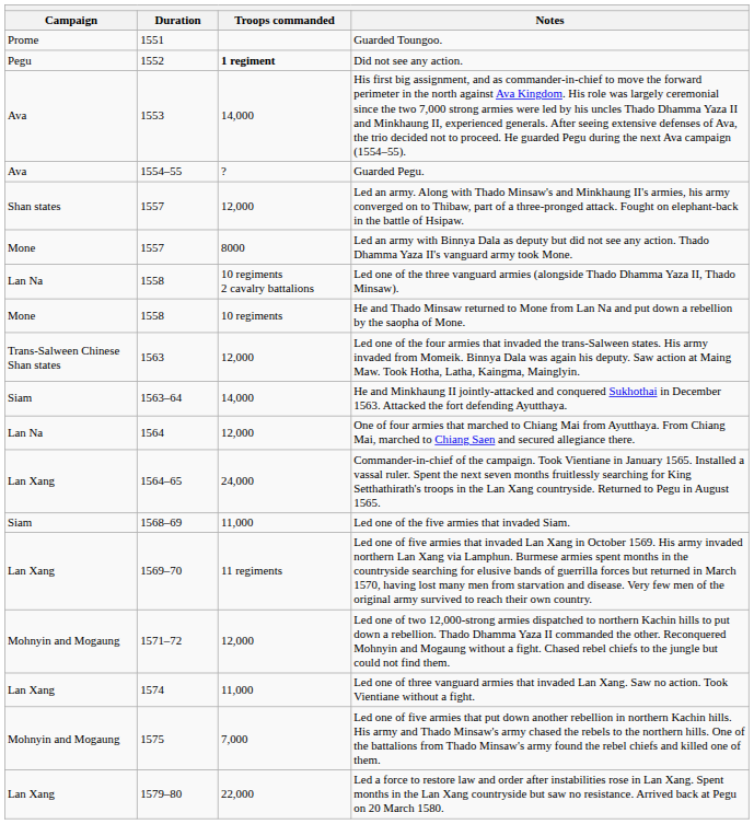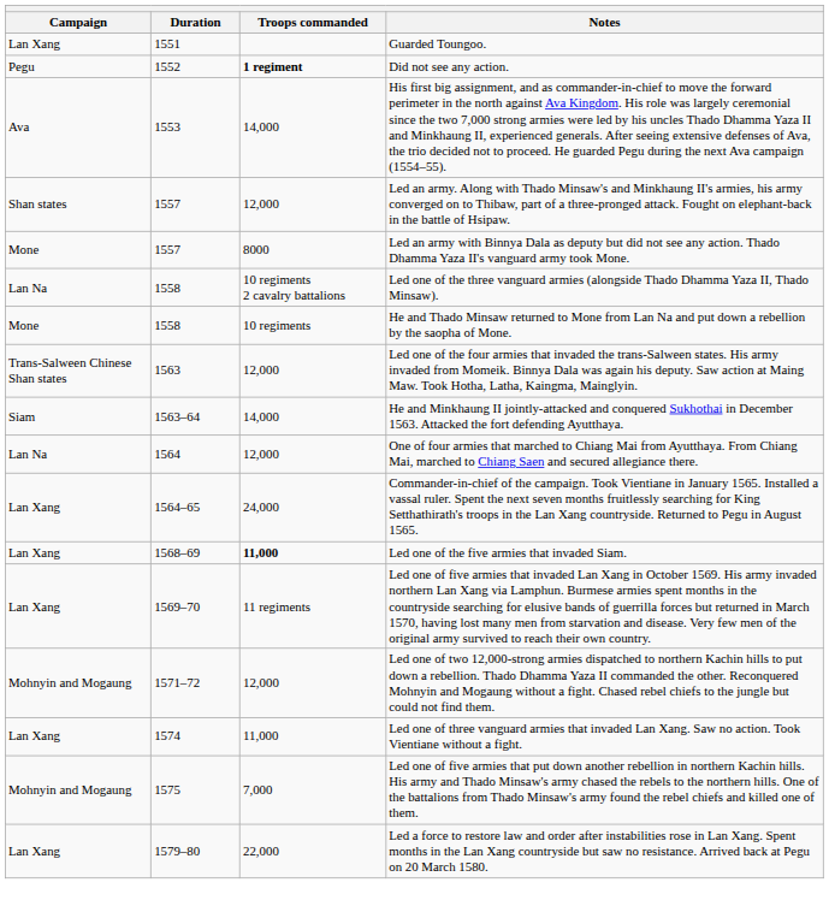 <table class="wikitable collapsible collapsed" style="min-width:60em; margin:0.3em auto; font-size:88%;">
 <tr>
 <th colspan=4></th>
 </tr>
 <tr>
 <th width=10%>Campaign</th>
 <th width=5%>Duration</th>
 <th width=10%>Troops commanded</th>
 <th width=30%>Notes</th>
 </tr>
 <tr>
-<td>Prome</td>
+<td>Lan Xang</td>
 <td>1551</td>
 <td></td>
 <td>Guarded Toungoo.</td>
 </tr>
 <tr>
 <td>Pegu</td>
 <td>1552</td>
 <td><strong>1 regiment</strong></td>
 <td>Did not see any action.</td>
 </tr>
 <tr>
 <td>Ava</td>
 <td>1553</td>
 <td>14,000</td>
 <td>His first big assignment, and as commander-in-chief to move the forward perimeter in the north against <a href='#'>Ava Kingdom</a>. His role was largely ceremonial since the two 7,000 strong armies were led by his uncles Thado Dhamma Yaza II and Minkhaung II, experienced generals. After seeing extensive defenses of Ava, the trio decided not to proceed. He guarded Pegu during the next Ava campaign (1554–55).</td>
-</tr>
-<tr>
-<td>Ava</td>
-<td>1554–55</td>
-<td>?</td>
-<td>Guarded Pegu.</td>
 </tr>
 <tr>
 <td>Shan states</td>
 <td>1557</td>
 <td>12,000</td>
 <td>Led an army. Along with Thado Minsaw's and Minkhaung II's armies, his army converged on to Thibaw, part of a three-pronged attack. Fought on elephant-back in the battle of Hsipaw.</td>
 </tr>
 <tr>
 <td>Mone</td>
 <td>1557</td>
 <td>8000</td>
 <td>Led an army with Binnya Dala as deputy but did not see any action. Thado Dhamma Yaza II's vanguard army took Mone.</td>
 </tr>
 <tr>
 <td>Lan Na</td>
 <td>1558</td>
 <td>10 regiments <br> 2 cavalry battalions</td>
 <td>Led one of the three vanguard armies (alongside Thado Dhamma Yaza II, Thado Minsaw).</td>
 </tr>
 <tr>
 <td>Mone</td>
 <td>1558</td>
 <td>10 regiments</td>
 <td>He and Thado Minsaw returned to Mone from Lan Na and put down a rebellion by the saopha of Mone.</td>
 </tr>
 <tr>
 <td>Trans-Salween Chinese Shan states</td>
 <td>1563</td>
 <td>12,000</td>
 <td>Led one of the four armies that invaded the trans-Salween states. His army invaded from Momeik. Binnya Dala was again his deputy. Saw action at Maing Maw. Took Hotha, Latha, Kaingma, Mainglyin.</td>
 </tr>
 <tr>
 <td>Siam</td>
 <td>1563–64</td>
 <td>14,000</td>
 <td>He and Minkhaung II jointly-attacked and conquered <a href='#'>Sukhothai</a> in December 1563. Attacked the fort defending Ayutthaya.</td>
 </tr>
 <tr>
 <td>Lan Na</td>
 <td>1564</td>
 <td>12,000</td>
 <td>One of four armies that marched to Chiang Mai from Ayutthaya. From Chiang Mai, marched to <a href='#'>Chiang Saen</a> and secured allegiance there.</td>
 </tr>
 <tr>
 <td>Lan Xang</td>
 <td>1564–65</td>
 <td>24,000</td>
 <td>Commander-in-chief of the campaign. Took Vientiane in January 1565. Installed a vassal ruler. Spent the next seven months fruitlessly searching for King Setthathirath's troops in the Lan Xang countryside. Returned to Pegu in August 1565.</td>
 </tr>
 <tr>
-<td>Siam</td>
+<td>Lan Xang</td>
 <td>1568–69</td>
-<td>11,000</td>
+<td><strong>11,000</strong></td>
 <td>Led one of the five armies that invaded Siam.</td>
 </tr>
 <tr>
 <td>Lan Xang</td>
 <td>1569–70</td>
 <td>11 regiments</td>
 <td>Led one of five armies that invaded Lan Xang in October 1569. His army invaded northern Lan Xang via Lamphun. Burmese armies spent months in the countryside searching for elusive bands of guerrilla forces but returned in March 1570, having lost many men from starvation and disease. Very few men of the original army survived to reach their own country.</td>
 </tr>
 <tr>
 <td>Mohnyin and Mogaung</td>
 <td>1571–72</td>
 <td>12,000</td>
 <td>Led one of two 12,000-strong armies dispatched to northern Kachin hills to put down a rebellion. Thado Dhamma Yaza II commanded the other. Reconquered Mohnyin and Mogaung without a fight. Chased rebel chiefs to the jungle but could not find them.</td>
 </tr>
 <tr>
 <td>Lan Xang</td>
 <td>1574</td>
 <td>11,000</td>
 <td>Led one of three vanguard armies that invaded Lan Xang. Saw no action. Took Vientiane without a fight.</td>
 </tr>
 <tr>
 <td>Mohnyin and Mogaung</td>
 <td>1575</td>
 <td>7,000</td>
 <td>Led one of five armies that put down another rebellion in northern Kachin hills. His army and Thado Minsaw's army chased the rebels to the northern hills. One of the battalions from Thado Minsaw's army found the rebel chiefs and killed one of them.</td>
 </tr>
 <tr>
 <td>Lan Xang</td>
 <td>1579–80</td>
 <td>22,000</td>
 <td>Led a force to restore law and order after instabilities rose in Lan Xang. Spent months in the Lan Xang countryside but saw no resistance. Arrived back at Pegu on 20 March 1580.</td>
 </tr>
 </table>
